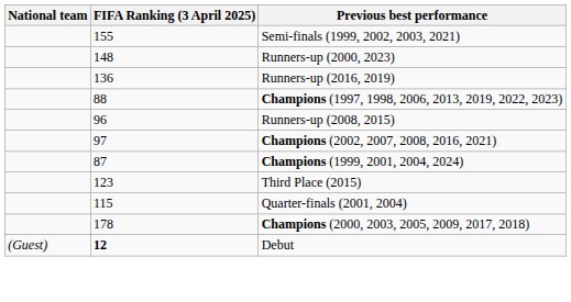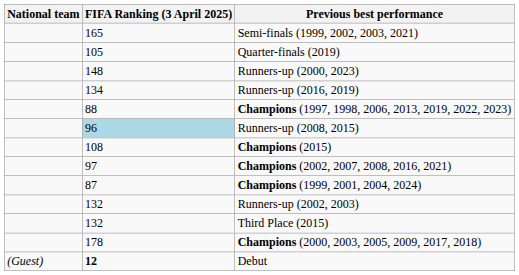 <table class="wikitable sortable">
 <tr>
 <th>National team</th>
 <th>FIFA Ranking (3 April 2025)</th>
 <th>Previous best performance</th>
 </tr>
 <tr>
 <td></td>
-<td>155</td>
+<td>165</td>
 <td>Semi-finals (1999, 2002, 2003, 2021)</td>
+</tr>
+<tr>
+<td></td>
+<td>105</td>
+<td>Quarter-finals (2019)</td>
 </tr>
 <tr>
 <td></td>
 <td>148</td>
 <td>Runners-up (2000, 2023)</td>
 </tr>
 <tr>
 <td></td>
-<td>136</td>
+<td>134</td>
 <td>Runners-up (2016, 2019)</td>
 </tr>
 <tr>
 <td></td>
 <td>88</td>
 <td><strong>Champions</strong> (1997, 1998, 2006, 2013, 2019, 2022, 2023)</td>
 </tr>
 <tr>
 <td></td>
-<td>96</td>
+<td style="background: lightblue;">96</td>
 <td>Runners-up (2008, 2015)</td>
+</tr>
+<tr>
+<td></td>
+<td>108</td>
+<td><strong>Champions</strong> (2015)</td>
 </tr>
 <tr>
 <td></td>
 <td>97</td>
 <td><strong>Champions</strong> (2002, 2007, 2008, 2016, 2021)</td>
 </tr>
 <tr>
 <td></td>
 <td>87</td>
 <td><strong>Champions</strong> (1999, 2001, 2004, 2024)</td>
 </tr>
 <tr>
 <td></td>
-<td>123</td>
-<td>Third Place (2015)</td>
+<td>132</td>
+<td>Runners-up (2002, 2003)</td>
 </tr>
 <tr>
 <td></td>
-<td>115</td>
-<td>Quarter-finals (2001, 2004)</td>
+<td>132</td>
+<td>Third Place (2015)</td>
 </tr>
 <tr>
 <td></td>
 <td>178</td>
 <td><strong>Champions</strong> (2000, 2003, 2005, 2009, 2017, 2018)</td>
 </tr>
 <tr>
 <td> <em>(Guest)</em></td>
 <td><strong>12</strong></td>
 <td>Debut</td>
 </tr>
 </table>
